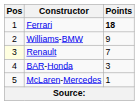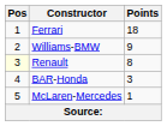 <table class="wikitable" style="font-size: 85%;">
 <tr>
 <th>Pos</th>
 <th>Constructor</th>
 <th>Points</th>
 </tr>
 <tr>
 <td align="center">1</td>
 <td> <a href='#'>Ferrari</a></td>
-<td><strong>18</strong></td>
+<td>18</td>
 </tr>
 <tr>
 <td align="center">2</td>
 <td> <a href='#'>Williams</a>-<a href='#'>BMW</a></td>
 <td>9</td>
 </tr>
 <tr>
 <td align="center" style="background: lightyellow;">3</td>
 <td> <a href='#'>Renault</a></td>
-<td>7</td>
+<td>8</td>
 </tr>
 <tr>
 <td align="center">4</td>
 <td> <a href='#'>BAR</a>-<a href='#'>Honda</a></td>
 <td>3</td>
 </tr>
 <tr>
 <td align="center">5</td>
 <td> <a href='#'>McLaren</a>-<a href='#'>Mercedes</a></td>
 <td>1</td>
 </tr>
 <tr>
 <th colspan=3>Source:</th>
 </tr>
 </table>
